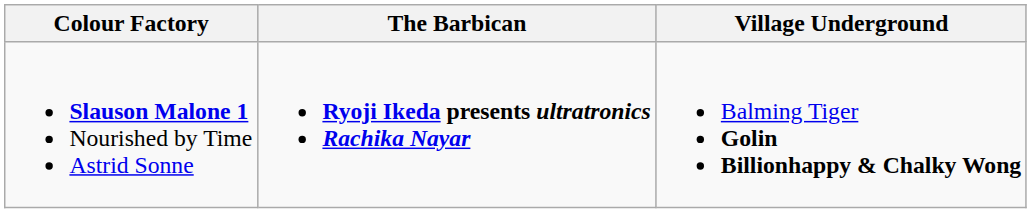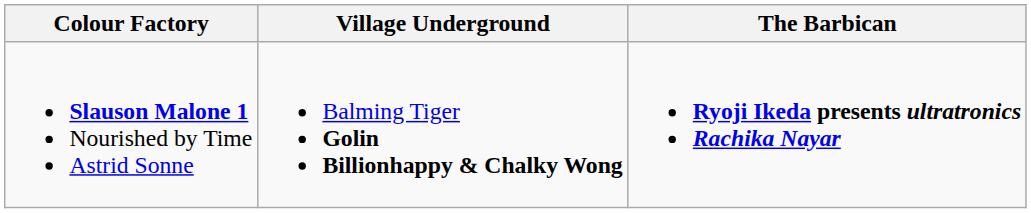 <table class="wikitable plainrowheaders">
 <tr>
 <th>Colour Factory</th>
+<th>Village Underground</th>
 <th>The Barbican</th>
-<th>Village Underground</th>
 </tr>
 <tr>
 <td valign="top"><br><ul><li><strong><a href='#'>Slauson Malone 1</a></strong></li><li>Nourished by Time</li><li><a href='#'>Astrid Sonne</a></li></ul></td>
+<td valign="top"><br><ul><li></strong><a href='#'>Balming Tiger</a><strong></li><li>Golin</li><li>Billionhappy & Chalky Wong</li></ul></td>
 <td valign="top"><br><ul><li><strong><a href='#'>Ryoji Ikeda</a> presents <em>ultratronics<strong><em></li><li><a href='#'>Rachika Nayar</a></li></ul></td>
-<td valign="top"><br><ul><li></strong><a href='#'>Balming Tiger</a><strong></li><li>Golin</li><li>Billionhappy & Chalky Wong</li></ul></td>
 </tr>
 </table>
